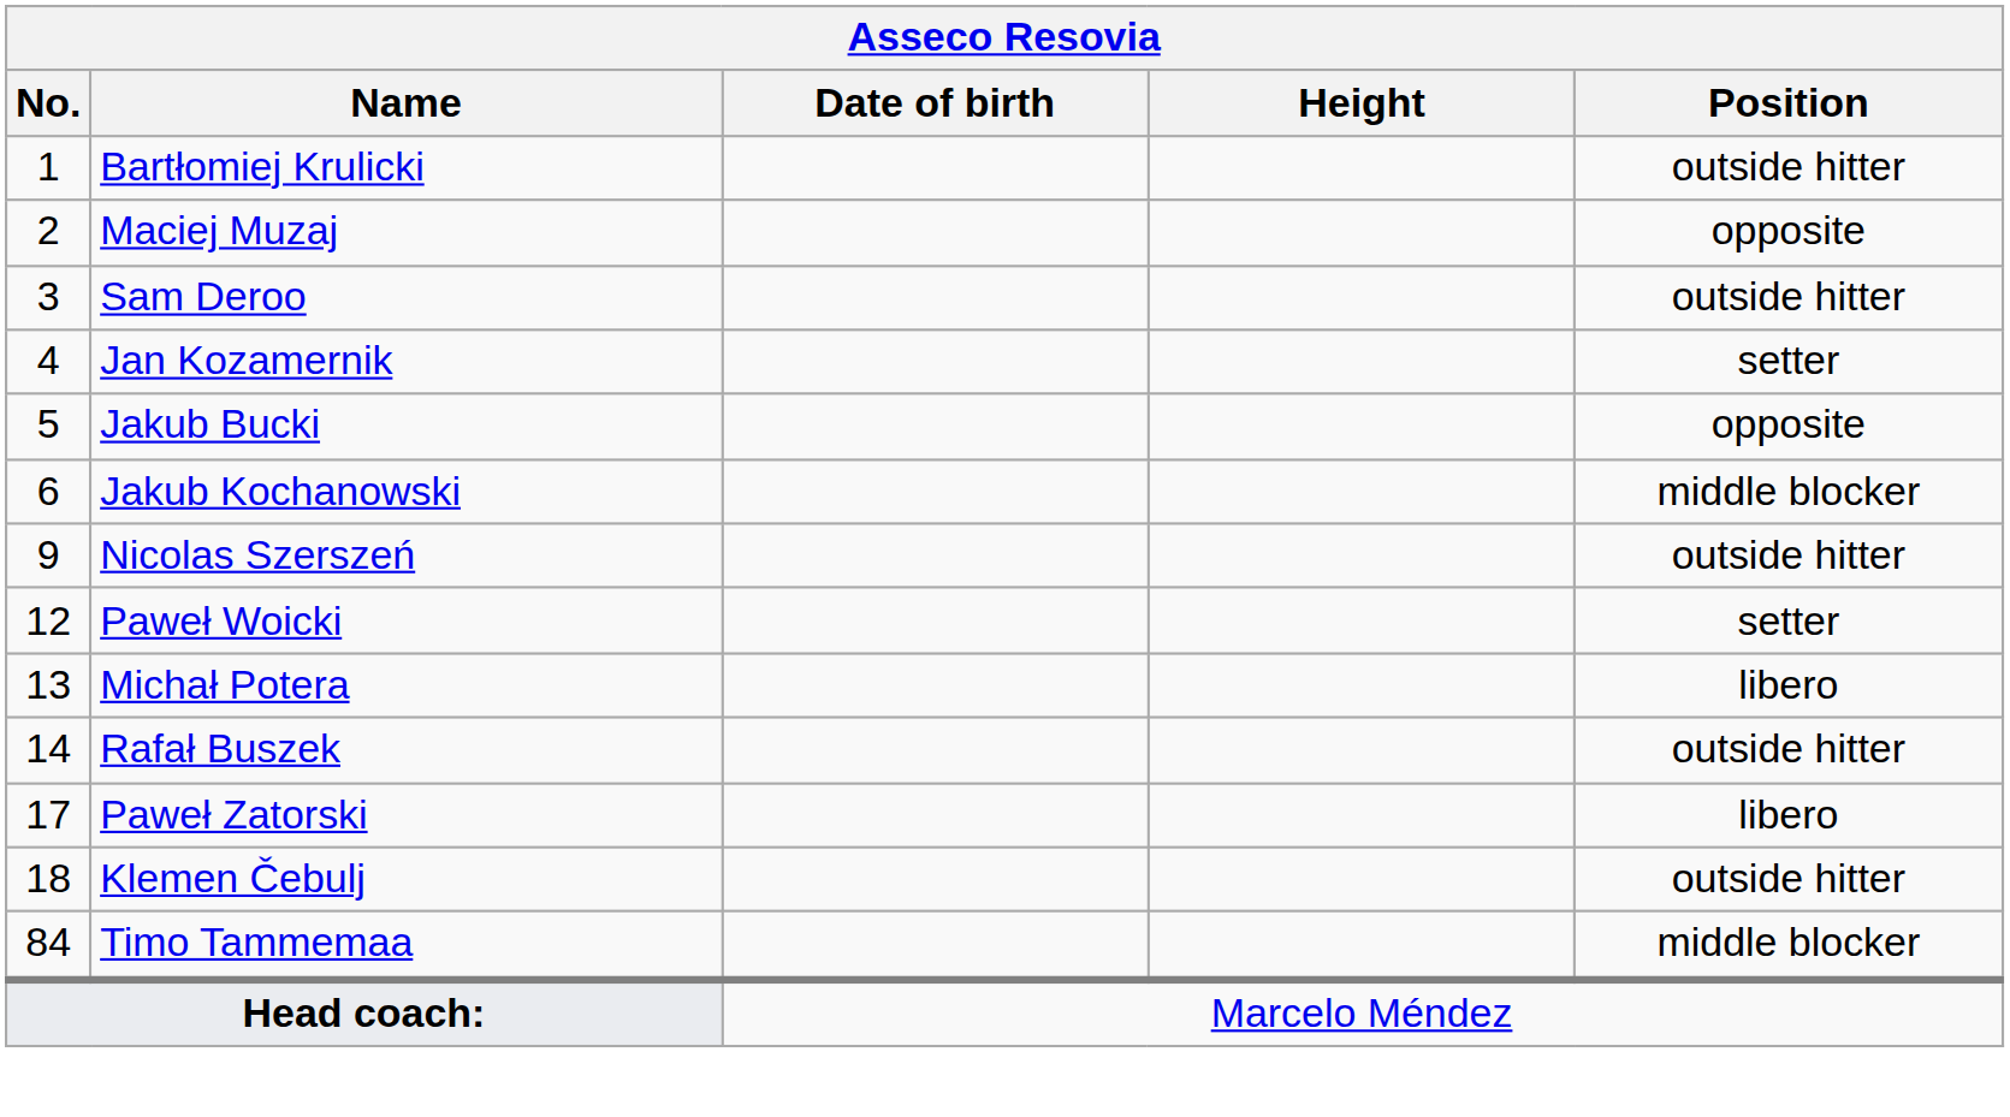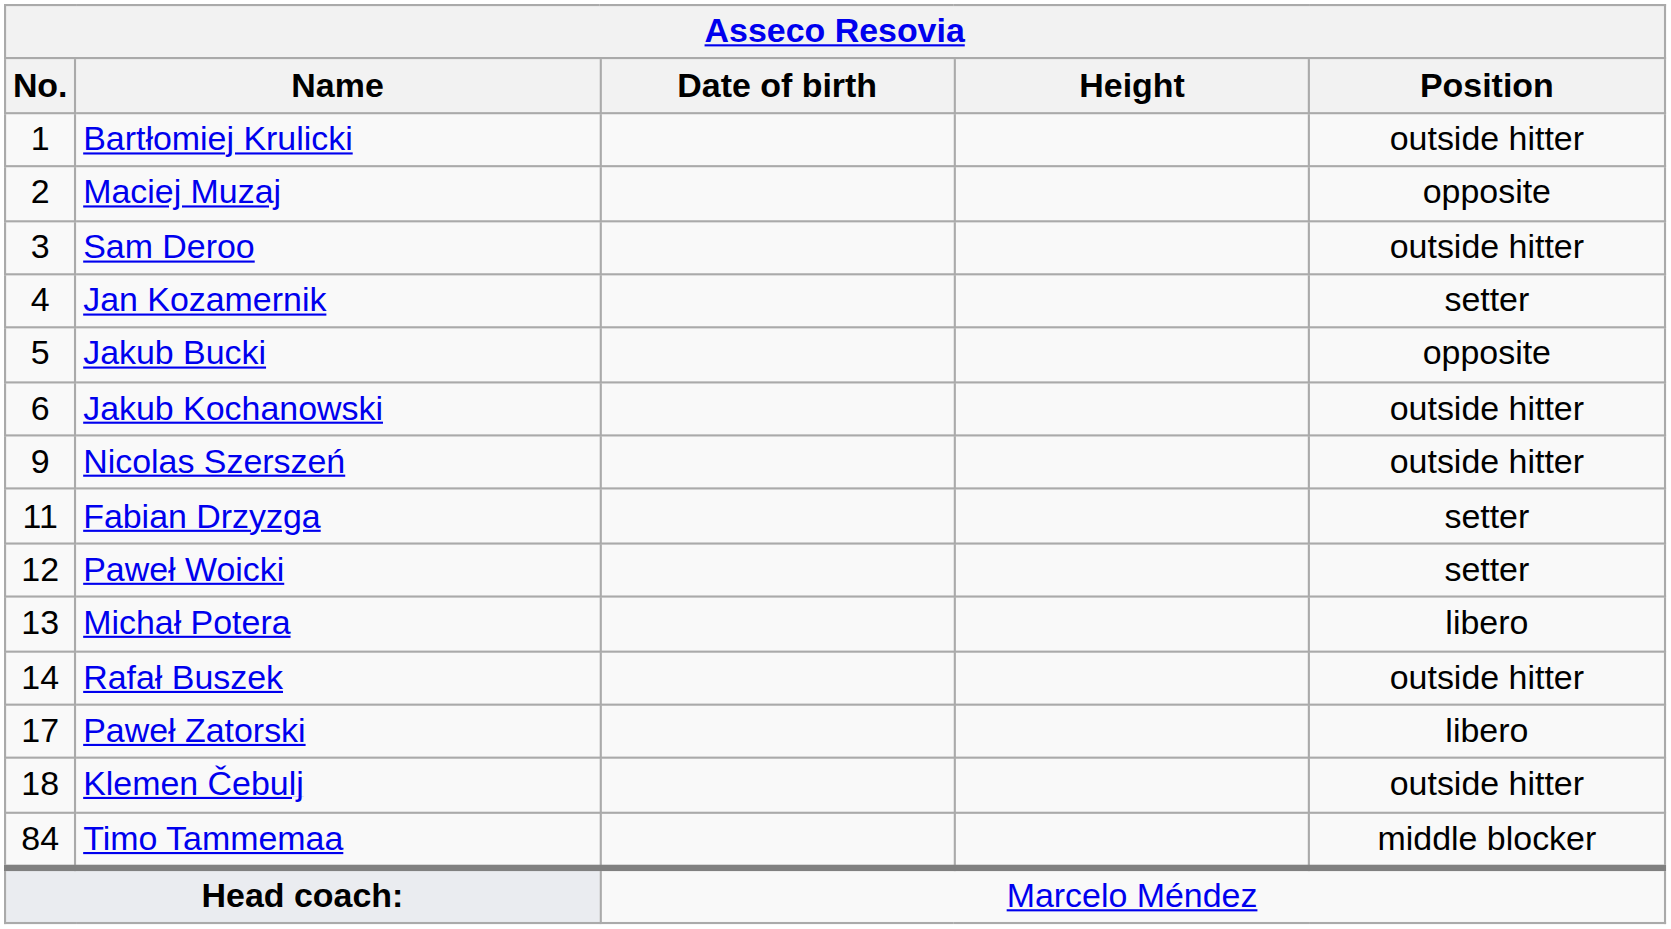 <table class="wikitable collapsible collapsed" style="font-size:100%; text-align:center">
 <tr>
 <th colspan=5 style="width:30em"><a href='#'>Asseco Resovia</a></th>
 </tr>
 <tr>
 <th>No.</th>
 <th style="width:15em">Name</th>
 <th style="width:10em">Date of birth</th>
 <th style="width:10em">Height</th>
 <th style="width:10em">Position</th>
 </tr>
 <tr>
 <td>1</td>
 <td align=left> <a href='#'>Bartłomiej Krulicki</a></td>
 <td align=right></td>
 <td></td>
 <td>outside hitter</td>
 </tr>
 <tr>
 <td>2</td>
 <td align=left> <a href='#'>Maciej Muzaj</a></td>
 <td align=right></td>
 <td></td>
 <td>opposite</td>
 </tr>
 <tr>
 <td>3</td>
 <td align=left> <a href='#'>Sam Deroo</a></td>
 <td align=right></td>
 <td></td>
 <td>outside hitter</td>
 </tr>
 <tr>
 <td>4</td>
 <td align=left> <a href='#'>Jan Kozamernik</a></td>
 <td align=right></td>
 <td></td>
 <td>setter</td>
 </tr>
 <tr>
 <td>5</td>
 <td align=left> <a href='#'>Jakub Bucki</a></td>
 <td align=right></td>
 <td></td>
 <td>opposite</td>
 </tr>
 <tr>
 <td>6</td>
 <td align=left> <a href='#'>Jakub Kochanowski</a></td>
 <td align=right></td>
 <td></td>
-<td>middle blocker</td>
+<td>outside hitter</td>
 </tr>
 <tr>
 <td>9</td>
 <td align=left> <a href='#'>Nicolas Szerszeń</a></td>
 <td align=right></td>
 <td></td>
 <td>outside hitter</td>
+</tr>
+<tr>
+<td>11</td>
+<td align=left> <a href='#'>Fabian Drzyzga</a></td>
+<td align=right></td>
+<td></td>
+<td>setter</td>
 </tr>
 <tr>
 <td>12</td>
 <td align=left> <a href='#'>Paweł Woicki</a></td>
 <td align=right></td>
 <td></td>
 <td>setter</td>
 </tr>
 <tr>
 <td>13</td>
 <td align=left> <a href='#'>Michał Potera</a></td>
 <td align=right></td>
 <td></td>
 <td>libero</td>
 </tr>
 <tr>
 <td>14</td>
 <td align=left> <a href='#'>Rafał Buszek</a></td>
 <td align=right></td>
 <td></td>
 <td>outside hitter</td>
 </tr>
 <tr>
 <td>17</td>
 <td align=left> <a href='#'>Paweł Zatorski</a></td>
 <td align=right></td>
 <td></td>
 <td>libero</td>
 </tr>
 <tr>
 <td>18</td>
 <td align=left> <a href='#'>Klemen Čebulj</a></td>
 <td align=right></td>
 <td></td>
 <td>outside hitter</td>
 </tr>
 <tr>
 <td>84</td>
 <td align=left> <a href='#'>Timo Tammemaa</a></td>
 <td align=right></td>
 <td></td>
 <td>middle blocker</td>
 </tr>
 <tr style="border-top: 3px solid grey">
 <td colspan=2 style="background:#EAECF0"><strong>Head coach:</strong></td>
 <td colspan=3> <a href='#'>Marcelo Méndez</a></td>
 </tr>
 </table>
